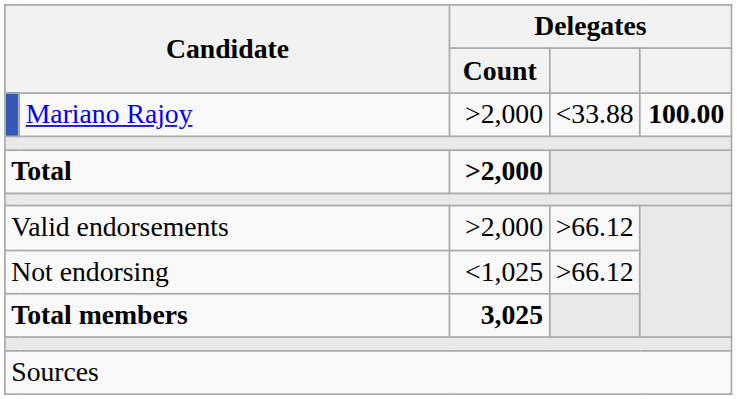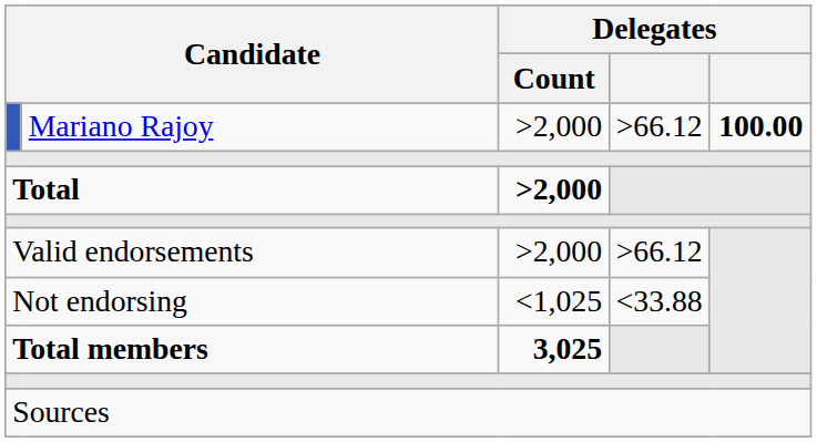 <table class="wikitable" style="text-align:right;">
 <tr>
 <th rowspan="2" colspan="2" width="250">Candidate</th>
 <th colspan="3">Delegates</th>
 </tr>
 <tr>
 <th width="50">Count</th>
 <th width="45"></th>
 <th width="45"></th>
 </tr>
 <tr>
 <td width="1" style="color:inherit;background:#3259B6"></td>
 <td align="left"><a href='#'>Mariano Rajoy</a></td>
 <td>>2,000</td>
-<td><33.88</td>
+<td>>66.12</td>
 <td><strong>100.00</strong></td>
 </tr>
 <tr>
 <td colspan="5" bgcolor="#E9E9E9"></td>
 </tr>
 <tr style="font-weight:bold;">
 <td align="left" colspan="2">Total</td>
 <td>>2,000</td>
 <td bgcolor="#E9E9E9" colspan="2"></td>
 </tr>
 <tr>
 <td colspan="5" bgcolor="#E9E9E9"></td>
 </tr>
 <tr>
 <td align="left" colspan="2">Valid endorsements</td>
 <td>>2,000</td>
 <td>>66.12</td>
 <td rowspan="3" bgcolor="#E9E9E9"></td>
 </tr>
 <tr>
 <td align="left" colspan="2">Not endorsing</td>
 <td><1,025</td>
-<td>>66.12</td>
+<td><33.88</td>
 </tr>
 <tr style="font-weight:bold;">
 <td align="left" colspan="2">Total members</td>
 <td>3,025</td>
 <td bgcolor="#E9E9E9"></td>
 </tr>
 <tr>
 <td colspan="5" bgcolor="#E9E9E9"></td>
 </tr>
 <tr>
 <td align="left" colspan="5">Sources</td>
 </tr>
 </table>
